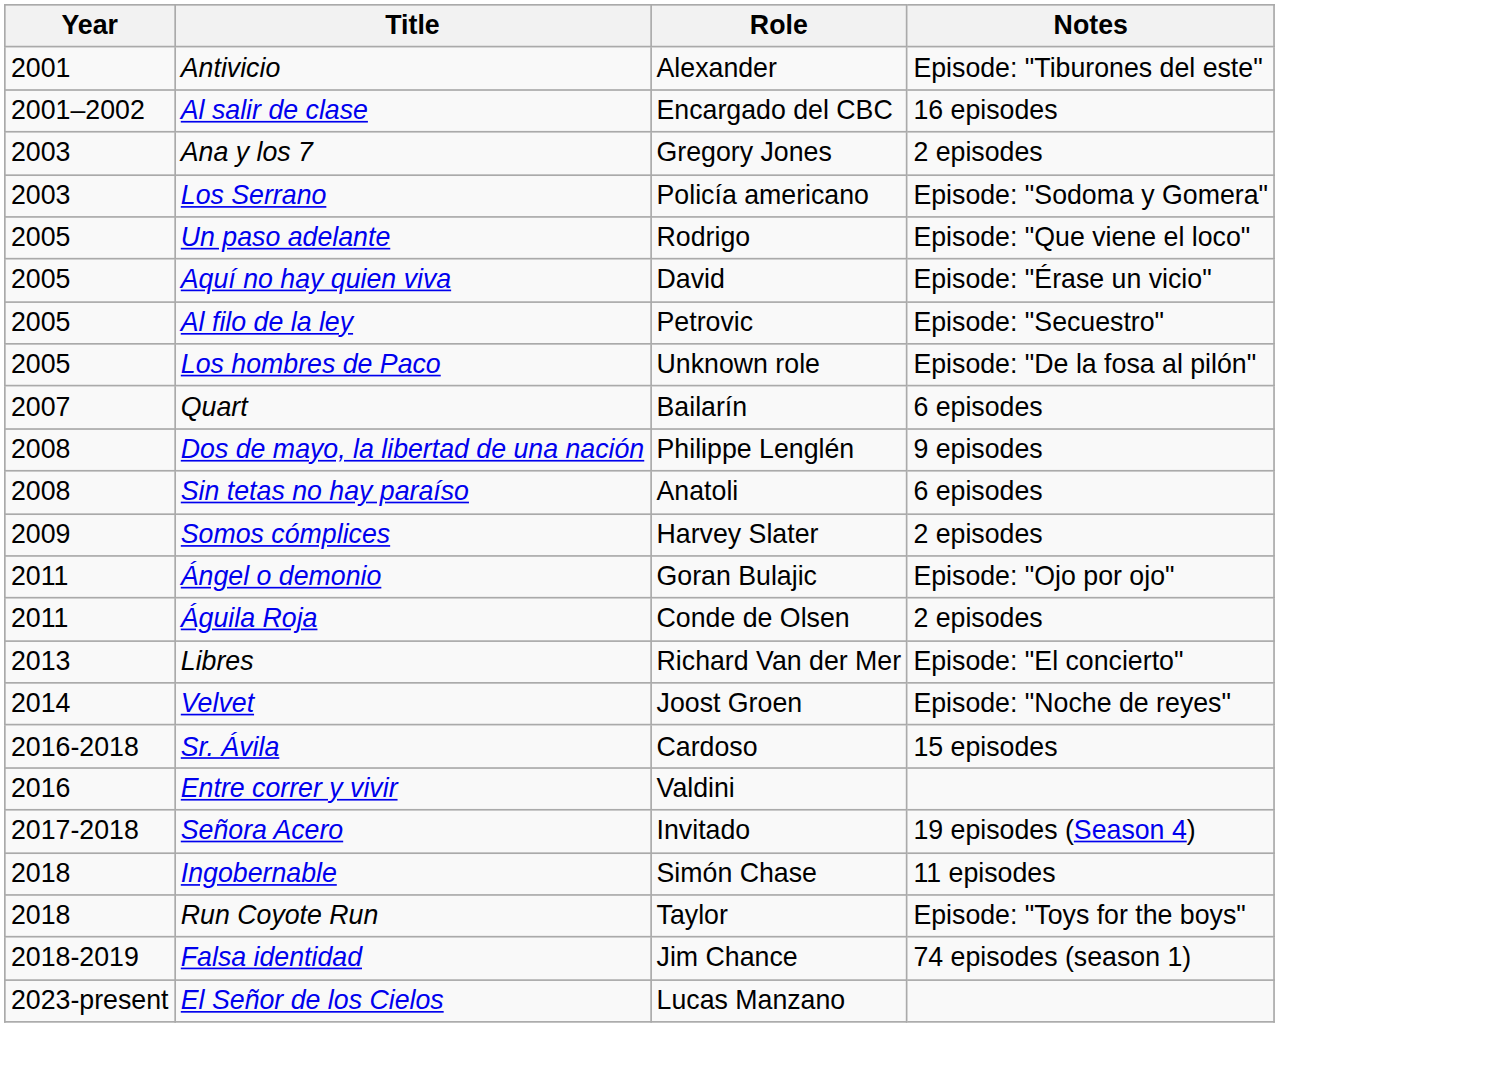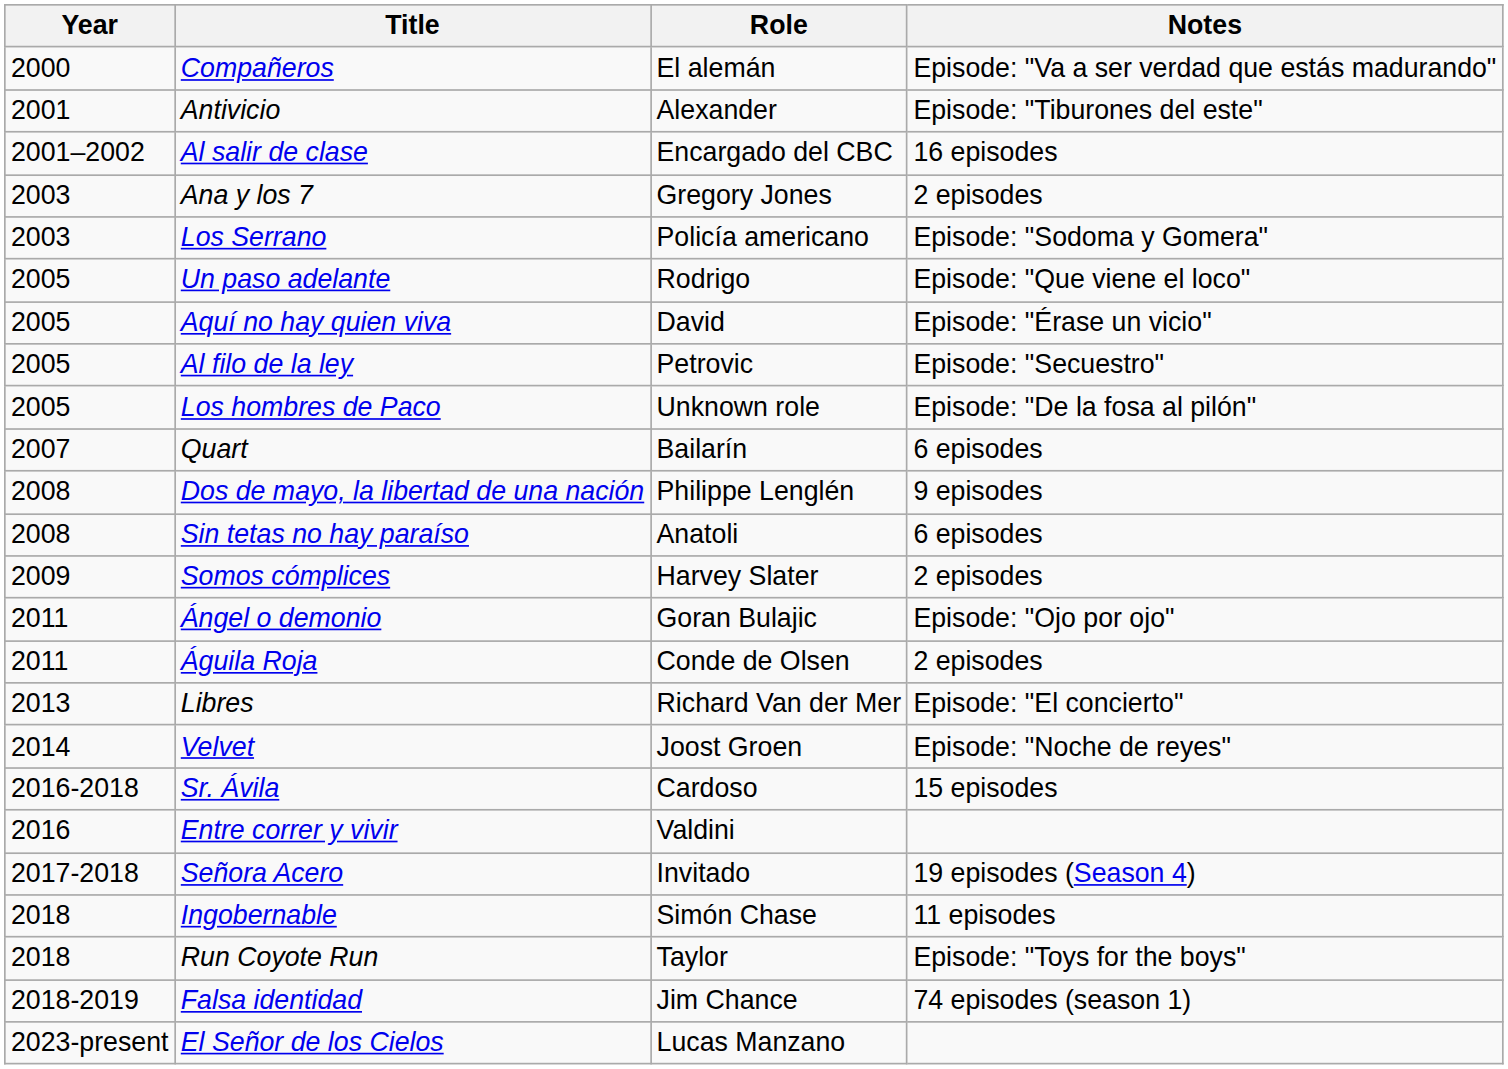 <table class="wikitable sortable">
 <tr>
 <th>Year</th>
 <th>Title</th>
 <th>Role</th>
 <th>Notes</th>
+</tr>
+<tr>
+<td>2000</td>
+<td><em><a href='#'>Compañeros</a></em></td>
+<td>El alemán</td>
+<td>Episode: "Va a ser verdad que estás madurando"</td>
 </tr>
 <tr>
 <td>2001</td>
 <td><em>Antivicio</em></td>
 <td>Alexander</td>
 <td>Episode: "Tiburones del este"</td>
 </tr>
 <tr>
 <td>2001–2002</td>
 <td><em><a href='#'>Al salir de clase</a></em></td>
 <td>Encargado del CBC</td>
 <td>16 episodes</td>
 </tr>
 <tr>
 <td>2003</td>
 <td><em>Ana y los 7</em></td>
 <td>Gregory Jones</td>
 <td>2 episodes</td>
 </tr>
 <tr>
 <td>2003</td>
 <td><em><a href='#'>Los Serrano</a></em></td>
 <td>Policía americano</td>
 <td>Episode: "Sodoma y Gomera"</td>
 </tr>
 <tr>
 <td>2005</td>
 <td><em><a href='#'>Un paso adelante</a></em></td>
 <td>Rodrigo</td>
 <td>Episode: "Que viene el loco"</td>
 </tr>
 <tr>
 <td>2005</td>
 <td><em><a href='#'>Aquí no hay quien viva</a></em></td>
 <td>David</td>
 <td>Episode: "Érase un vicio"</td>
 </tr>
 <tr>
 <td>2005</td>
 <td><em><a href='#'>Al filo de la ley</a></em></td>
 <td>Petrovic</td>
 <td>Episode: "Secuestro"</td>
 </tr>
 <tr>
 <td>2005</td>
 <td><em><a href='#'>Los hombres de Paco</a></em></td>
 <td>Unknown role</td>
 <td>Episode: "De la fosa al pilón"</td>
 </tr>
 <tr>
 <td>2007</td>
 <td><em>Quart</em></td>
 <td>Bailarín</td>
 <td>6 episodes</td>
 </tr>
 <tr>
 <td>2008</td>
 <td><em><a href='#'>Dos de mayo, la libertad de una nación</a></em></td>
 <td>Philippe Lenglén</td>
 <td>9 episodes</td>
 </tr>
 <tr>
 <td>2008</td>
 <td><em><a href='#'>Sin tetas no hay paraíso</a></em></td>
 <td>Anatoli</td>
 <td>6 episodes</td>
 </tr>
 <tr>
 <td>2009</td>
 <td><em><a href='#'>Somos cómplices</a></em></td>
 <td>Harvey Slater</td>
 <td>2 episodes</td>
 </tr>
 <tr>
 <td>2011</td>
 <td><em><a href='#'>Ángel o demonio</a></em></td>
 <td>Goran Bulajic</td>
 <td>Episode: "Ojo por ojo"</td>
 </tr>
 <tr>
 <td>2011</td>
 <td><em><a href='#'>Águila Roja</a></em></td>
 <td>Conde de Olsen</td>
 <td>2 episodes</td>
 </tr>
 <tr>
 <td>2013</td>
 <td><em>Libres</em></td>
 <td>Richard Van der Mer</td>
 <td>Episode: "El concierto"</td>
 </tr>
 <tr>
 <td>2014</td>
 <td><em><a href='#'>Velvet</a></em></td>
 <td>Joost Groen</td>
 <td>Episode: "Noche de reyes"</td>
 </tr>
 <tr>
 <td>2016-2018</td>
 <td><em><a href='#'>Sr. Ávila</a></em></td>
 <td>Cardoso</td>
 <td>15 episodes</td>
 </tr>
 <tr>
 <td>2016</td>
 <td><em><a href='#'>Entre correr y vivir</a></em></td>
 <td>Valdini</td>
 <td></td>
 </tr>
 <tr>
 <td>2017-2018</td>
 <td><em><a href='#'>Señora Acero</a></em></td>
 <td>Invitado</td>
 <td>19 episodes (<a href='#'>Season 4</a>)</td>
 </tr>
 <tr>
 <td>2018</td>
 <td><em><a href='#'>Ingobernable</a></em></td>
 <td>Simón Chase</td>
 <td>11 episodes</td>
 </tr>
 <tr>
 <td>2018</td>
 <td><em>Run Coyote Run</em></td>
 <td>Taylor</td>
 <td>Episode: "Toys for the boys"</td>
 </tr>
 <tr>
 <td>2018-2019</td>
 <td><em><a href='#'>Falsa identidad</a></em></td>
 <td>Jim Chance</td>
 <td>74 episodes (season 1)</td>
 </tr>
 <tr>
 <td>2023-present</td>
 <td><em><a href='#'>El Señor de los Cielos</a></em></td>
 <td>Lucas Manzano</td>
 <td></td>
 </tr>
 </table>
